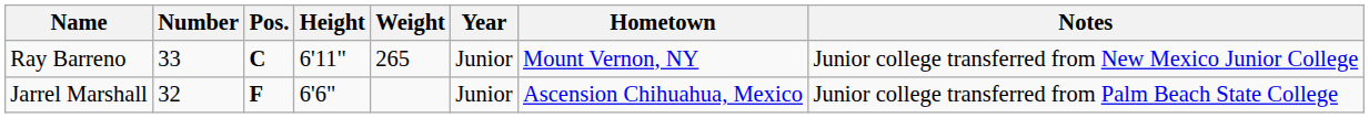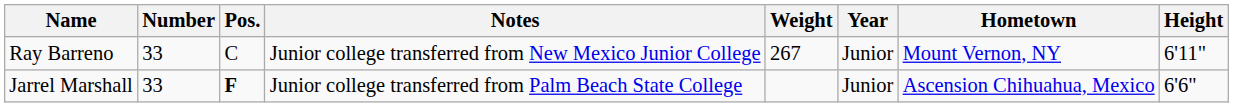 <table class="wikitable sortable" border="1">
 <tr>
 <th>Name</th>
 <th>Number</th>
 <th>Pos.</th>
-<th>Height</th>
+<th class="unsortable">Notes</th>
 <th>Weight</th>
 <th>Year</th>
 <th>Hometown</th>
-<th class="unsortable">Notes</th>
+<th>Height</th>
 </tr>
 <tr>
 <td>Ray Barreno</td>
 <td>33</td>
-<td><strong>C</strong></td>
-<td>6'11"</td>
-<td>265</td>
+<td>C</td>
+<td>Junior college transferred from <a href='#'>New Mexico Junior College</a></td>
+<td>267</td>
 <td>Junior</td>
 <td><a href='#'>Mount Vernon, NY</a></td>
-<td>Junior college transferred from <a href='#'>New Mexico Junior College</a></td>
+<td>6'11"</td>
 </tr>
 <tr>
 <td>Jarrel Marshall</td>
-<td>32</td>
+<td>33</td>
 <td><strong>F</strong></td>
-<td>6'6"</td>
+<td>Junior college transferred from <a href='#'>Palm Beach State College</a></td>
 <td></td>
 <td>Junior</td>
 <td><a href='#'>Ascension Chihuahua, Mexico</a></td>
-<td>Junior college transferred from <a href='#'>Palm Beach State College</a></td>
+<td>6'6"</td>
 </tr>
 </table>
